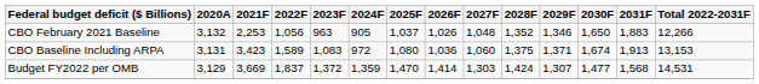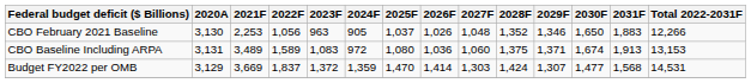 <table class="wikitable">
 <tr>
 <th>Federal budget deficit ($ Billions)</th>
 <th>2020A</th>
 <th>2021F</th>
 <th>2022F</th>
 <th>2023F</th>
 <th>2024F</th>
 <th>2025F</th>
 <th>2026F</th>
 <th>2027F</th>
 <th>2028F</th>
 <th>2029F</th>
 <th>2030F</th>
 <th>2031F</th>
 <th>Total 2022-2031F</th>
 </tr>
 <tr>
 <td>CBO February 2021 Baseline</td>
-<td>3,132</td>
+<td>3,130</td>
 <td>2,253</td>
 <td>1,056</td>
 <td>963</td>
 <td>905</td>
 <td>1,037</td>
 <td>1,026</td>
 <td>1,048</td>
 <td>1,352</td>
 <td>1,346</td>
 <td>1,650</td>
 <td>1,883</td>
 <td>12,266</td>
 </tr>
 <tr>
 <td>CBO Baseline Including ARPA</td>
 <td>3,131</td>
-<td>3,423</td>
+<td>3,489</td>
 <td>1,589</td>
 <td>1,083</td>
 <td>972</td>
 <td>1,080</td>
 <td>1,036</td>
 <td>1,060</td>
 <td>1,375</td>
 <td>1,371</td>
 <td>1,674</td>
 <td>1,913</td>
 <td>13,153</td>
 </tr>
 <tr>
 <td>Budget FY2022 per OMB</td>
 <td>3,129</td>
 <td>3,669</td>
 <td>1,837</td>
 <td>1,372</td>
 <td>1,359</td>
 <td>1,470</td>
 <td>1,414</td>
 <td>1,303</td>
 <td>1,424</td>
 <td>1,307</td>
 <td>1,477</td>
 <td>1,568</td>
 <td>14,531</td>
 </tr>
 <tr>
 </tr>
 </table>
